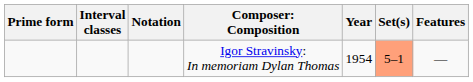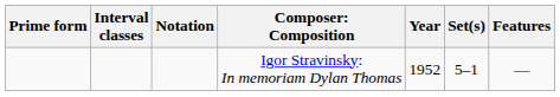 <table class="wikitable sortable" style="font-size:100%;text-align:center;">
 <tr>
 <th>Prime form</th>
 <th>Interval<br> classes</th>
 <th>Notation</th>
 <th>Composer:<br>Composition</th>
 <th>Year</th>
 <th>Set(s)</th>
 <th>Features</th>
 </tr>
 <tr>
 <td style="text-align:left"></td>
 <td></td>
 <td></td>
 <td><a href='#'>Igor Stravinsky</a>:<br><em>In memoriam Dylan Thomas</em></td>
-<td>1954</td>
-<td style="background: lightsalmon;">5–1</td>
+<td>1952</td>
+<td>5–1</td>
 <td>—</td>
 </tr>
 </table>
